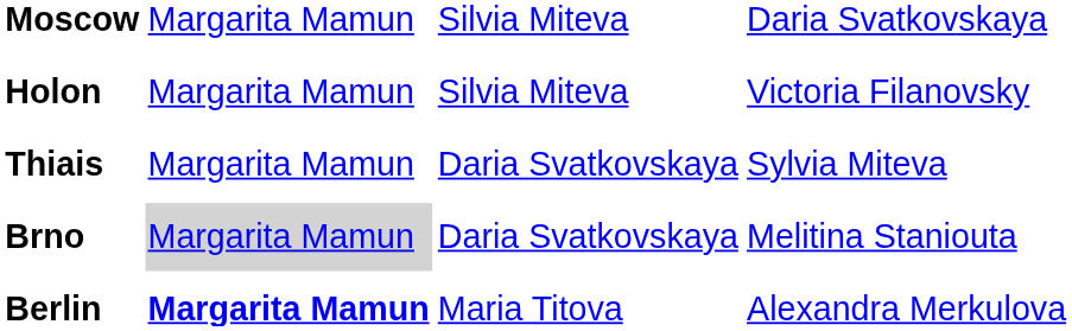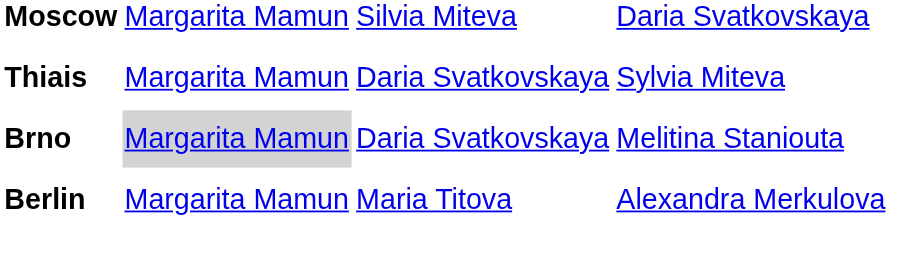 <table>
 <tr>
 <th scope=row style="text-align:left">Moscow</th>
 <td style="height:30px;"> <a href='#'>Margarita Mamun</a></td>
 <td style="height:30px;"> <a href='#'>Silvia Miteva</a></td>
 <td style="height:30px;"> <a href='#'>Daria Svatkovskaya</a></td>
-</tr>
-<tr>
-<th scope=row style="text-align:left">Holon</th>
-<td style="height:30px;"> <a href='#'>Margarita Mamun</a></td>
-<td style="height:30px;"> <a href='#'>Silvia Miteva</a></td>
-<td style="height:30px;"> <a href='#'>Victoria Filanovsky</a></td>
 </tr>
 <tr>
 <th scope=row style="text-align:left">Thiais</th>
 <td style="height:30px;"> <a href='#'>Margarita Mamun</a></td>
 <td style="height:30px;"> <a href='#'>Daria Svatkovskaya</a></td>
 <td style="height:30px;"> <a href='#'>Sylvia Miteva</a></td>
 </tr>
 <tr>
 <th scope=row style="text-align:left">Brno</th>
 <td style="background: lightgrey; height:30px;"> <a href='#'>Margarita Mamun</a></td>
 <td style="height:30px;"> <a href='#'>Daria Svatkovskaya</a></td>
 <td style="height:30px;"> <a href='#'>Melitina Staniouta</a></td>
 </tr>
 <tr>
 <th scope=row style="text-align:left">Berlin</th>
-<td style="height:30px;"><strong> <a href='#'>Margarita Mamun</a></strong></td>
+<td style="height:30px;"> <a href='#'>Margarita Mamun</a></td>
 <td style="height:30px;"> <a href='#'>Maria Titova</a></td>
 <td style="height:30px;"> <a href='#'>Alexandra Merkulova</a></td>
 </tr>
 <tr>
 </tr>
 </table>
